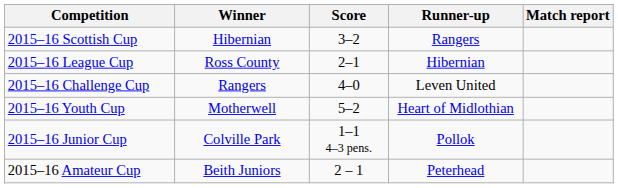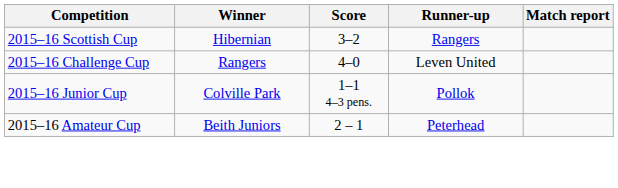 <table class="wikitable" style="text-align:center">
 <tr>
 <th width=180>Competition</th>
 <th width=140>Winner</th>
 <th width=80>Score</th>
 <th width=140>Runner-up</th>
 <th>Match report</th>
 </tr>
 <tr>
 <td align=left><a href='#'>2015–16 Scottish Cup</a></td>
 <td><a href='#'>Hibernian</a></td>
 <td>3–2</td>
 <td><a href='#'>Rangers</a></td>
 <td></td>
 </tr>
 <tr>
-<td align=left><a href='#'>2015–16 League Cup</a></td>
-<td><a href='#'>Ross County</a></td>
-<td>2–1</td>
-<td><a href='#'>Hibernian</a></td>
-<td></td>
-</tr>
-<tr>
 <td align=left><a href='#'>2015–16 Challenge Cup</a></td>
 <td><a href='#'>Rangers</a></td>
 <td>4–0</td>
 <td>Leven United</td>
-<td></td>
-</tr>
-<tr>
-<td align=left><a href='#'>2015–16 Youth Cup</a></td>
-<td><a href='#'>Motherwell</a></td>
-<td>5–2</td>
-<td><a href='#'>Heart of Midlothian</a></td>
 <td></td>
 </tr>
 <tr>
 <td align=left><a href='#'>2015–16 Junior Cup</a></td>
 <td><a href='#'>Colville Park</a></td>
 <td>1–1<br><small>4–3 pens.</small></td>
 <td><a href='#'>Pollok</a></td>
 <td></td>
 </tr>
 <tr>
 <td align=left>2015–16 <a href='#'>Amateur Cup</a></td>
 <td><a href='#'>Beith Juniors</a></td>
 <td>2 – 1</td>
 <td><a href='#'>Peterhead</a></td>
 <td></td>
 </tr>
 </table>
